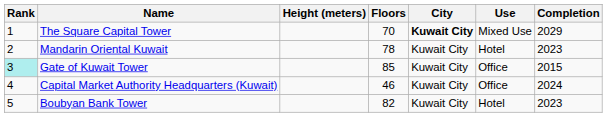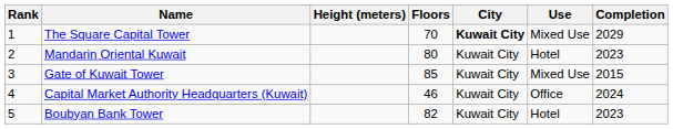 <table class="wikitable sortable">
 <tr>
 <th>Rank</th>
 <th>Name</th>
 <th>Height (meters)</th>
 <th>Floors</th>
 <th>City</th>
 <th>Use</th>
 <th>Completion</th>
 </tr>
 <tr>
 <td>1</td>
 <td><a href='#'>The Square Capital Tower</a></td>
 <td></td>
 <td align=center>70</td>
 <td><strong>Kuwait City</strong></td>
 <td>Mixed Use</td>
 <td>2029</td>
 </tr>
 <tr>
 <td>2</td>
 <td><a href='#'>Mandarin Oriental Kuwait</a></td>
 <td></td>
-<td align=center>78</td>
+<td align=center>80</td>
 <td>Kuwait City</td>
 <td>Hotel</td>
 <td>2023</td>
 </tr>
 <tr>
-<td style="background: paleturquoise;">3</td>
+<td>3</td>
 <td><a href='#'>Gate of Kuwait Tower</a></td>
 <td></td>
 <td align=center>85</td>
 <td>Kuwait City</td>
-<td>Office</td>
+<td>Mixed Use</td>
 <td>2015</td>
 </tr>
 <tr>
 <td>4</td>
 <td><a href='#'>Capital Market Authority Headquarters (Kuwait)</a></td>
 <td></td>
 <td align="center">46</td>
 <td>Kuwait City</td>
 <td>Office</td>
 <td>2024</td>
 </tr>
 <tr>
 <td>5</td>
 <td><a href='#'>Boubyan Bank Tower</a></td>
 <td></td>
 <td align="center">82</td>
 <td>Kuwait City</td>
 <td>Hotel</td>
 <td>2023</td>
 </tr>
 </table>
